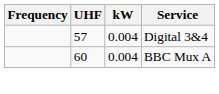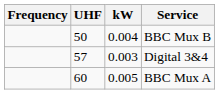 <table class="wikitable sortable">
 <tr>
 <th>Frequency</th>
 <th>UHF</th>
 <th>kW</th>
 <th>Service</th>
 </tr>
 <tr>
 <td></td>
+<td>50</td>
+<td>0.004</td>
+<td>BBC Mux B</td>
+</tr>
+<tr>
+<td></td>
 <td>57</td>
-<td>0.004</td>
+<td>0.003</td>
 <td>Digital 3&4</td>
 </tr>
 <tr>
 <td></td>
 <td>60</td>
-<td>0.004</td>
+<td>0.005</td>
 <td>BBC Mux A</td>
 </tr>
 </table>
